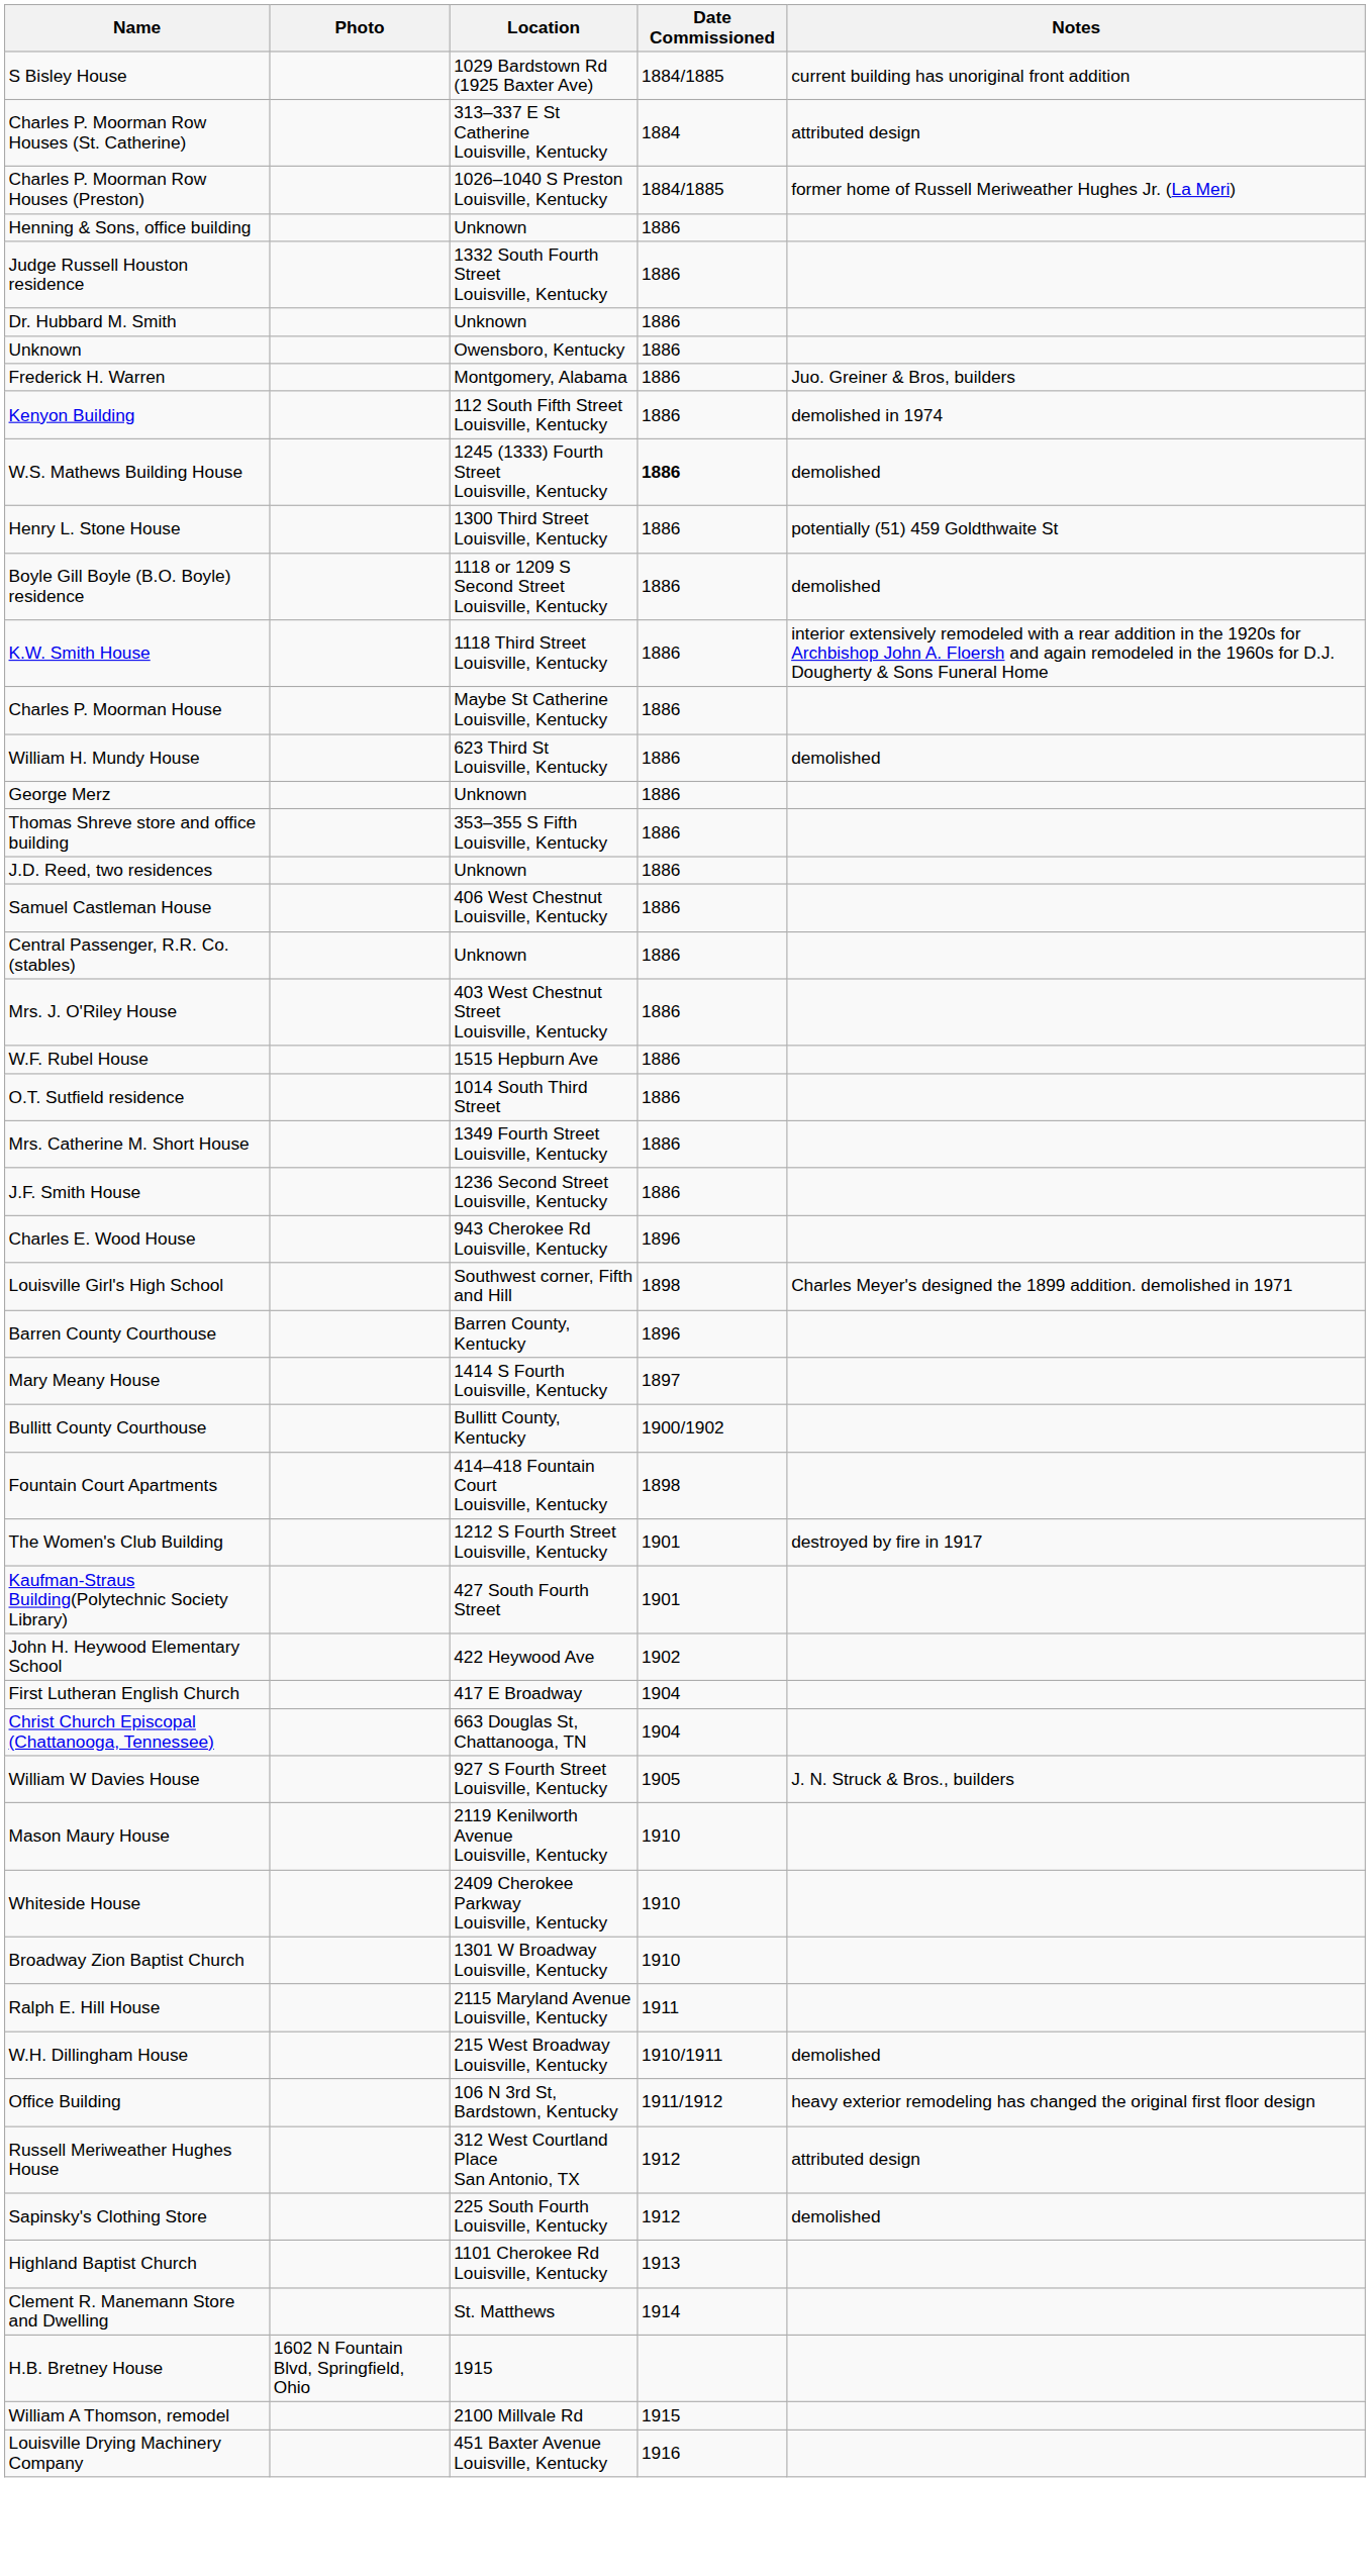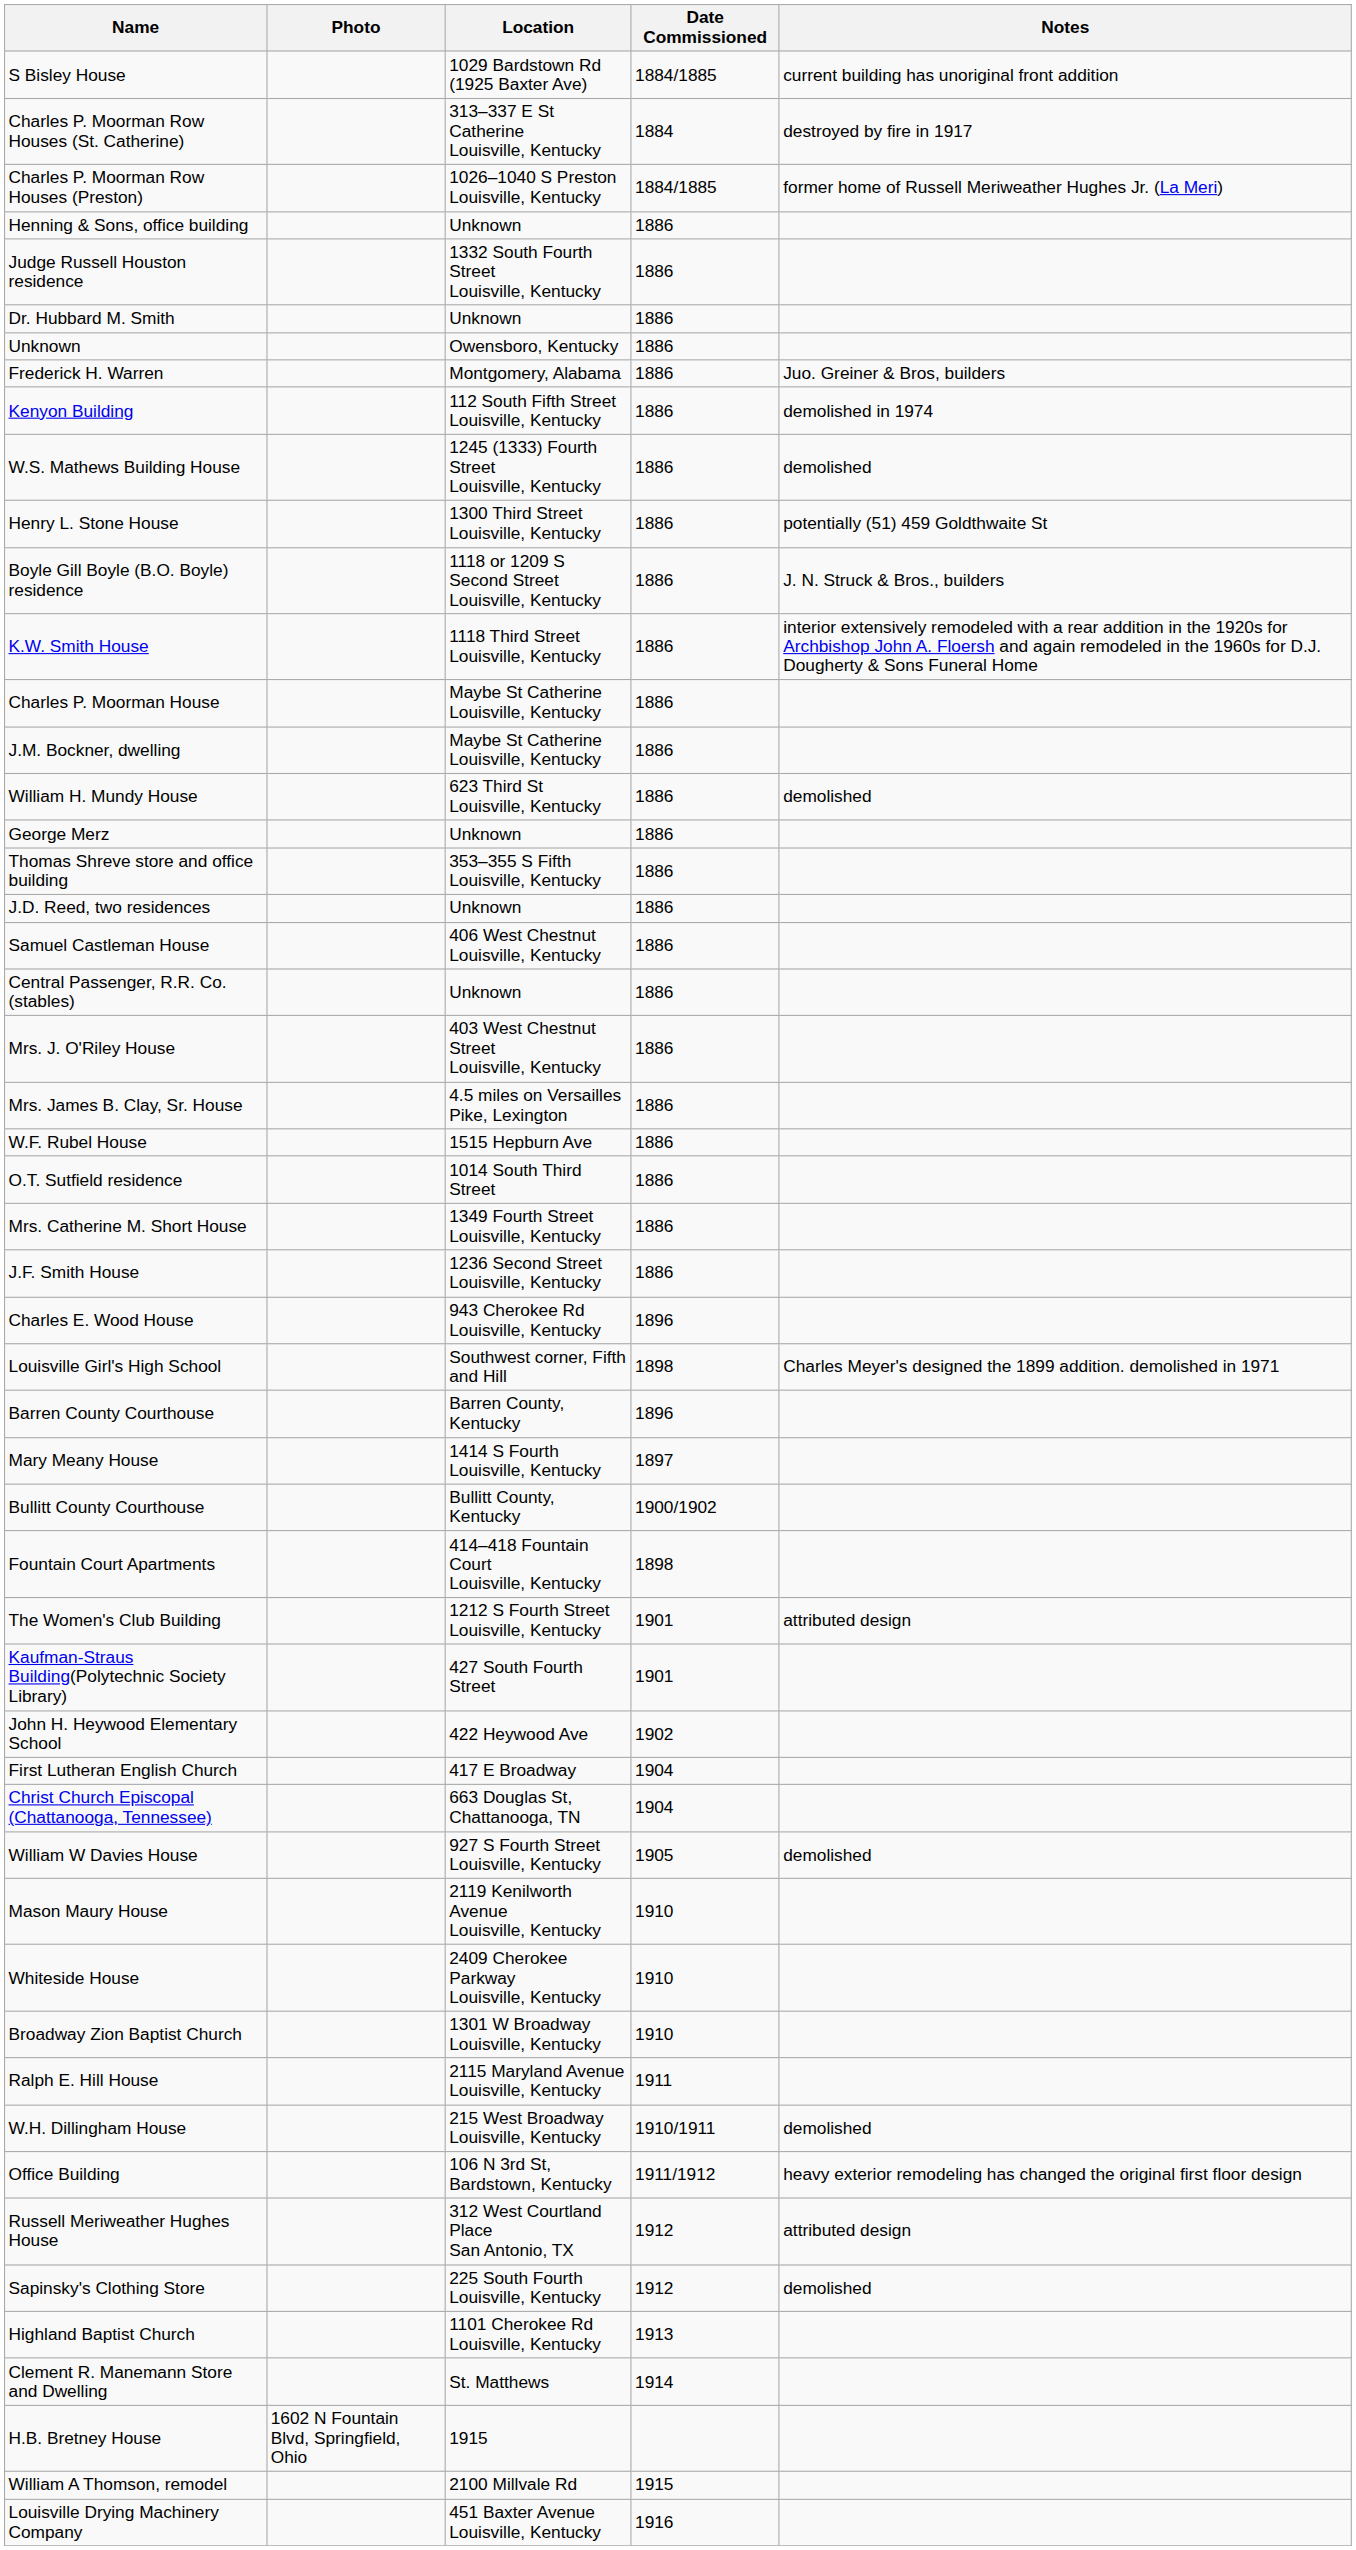 <table class="wikitable sortable">
 <tr>
 <th>Name</th>
 <th>Photo</th>
 <th>Location</th>
 <th>Date Commissioned</th>
 <th>Notes</th>
 </tr>
 <tr>
 <td>S Bisley House</td>
 <td></td>
 <td>1029 Bardstown Rd (1925 Baxter Ave)</td>
 <td>1884/1885</td>
 <td>current building has unoriginal front addition</td>
 </tr>
 <tr>
 <td>Charles P. Moorman Row Houses (St. Catherine)</td>
 <td></td>
 <td>313–337 E St Catherine <br>Louisville, Kentucky</td>
 <td>1884</td>
-<td>attributed design</td>
+<td>destroyed by fire in 1917</td>
 </tr>
 <tr>
 <td>Charles P. Moorman Row Houses (Preston)</td>
 <td></td>
 <td>1026–1040 S Preston <br>Louisville, Kentucky</td>
 <td>1884/1885</td>
 <td>former home of Russell Meriweather Hughes Jr. (<a href='#'>La Meri</a>)</td>
 </tr>
 <tr>
 <td>Henning & Sons, office building</td>
 <td></td>
 <td>Unknown</td>
 <td>1886</td>
 <td></td>
 </tr>
 <tr>
 <td>Judge Russell Houston residence</td>
 <td></td>
 <td 1436>1332 South Fourth Street <br>Louisville, Kentucky</td>
 <td>1886</td>
 <td></td>
 </tr>
 <tr>
 <td>Dr. Hubbard M. Smith</td>
 <td></td>
 <td>Unknown</td>
 <td>1886</td>
 <td></td>
 </tr>
 <tr>
 <td>Unknown</td>
 <td></td>
 <td>Owensboro, Kentucky</td>
 <td>1886</td>
 <td></td>
 </tr>
 <tr>
 <td>Frederick H. Warren</td>
 <td></td>
 <td>Montgomery, Alabama</td>
 <td>1886</td>
 <td>Juo. Greiner & Bros, builders</td>
 </tr>
 <tr>
 <td><a href='#'>Kenyon Building</a></td>
 <td></td>
 <td>112 South Fifth Street <br>Louisville, Kentucky</td>
 <td>1886</td>
 <td>demolished in 1974</td>
 </tr>
 <tr>
 <td>W.S. Mathews Building House</td>
 <td></td>
 <td>1245 (1333) Fourth Street <br>Louisville, Kentucky</td>
-<td><strong>1886</strong></td>
+<td>1886</td>
 <td>demolished</td>
 </tr>
 <tr>
 <td>Henry L. Stone House</td>
 <td></td>
 <td>1300 Third Street <br>Louisville, Kentucky</td>
 <td>1886</td>
 <td> potentially (51) 459 Goldthwaite St</td>
 </tr>
 <tr>
 <td>Boyle Gill Boyle (B.O. Boyle) residence</td>
 <td></td>
 <td>1118 or 1209 S Second Street <br>Louisville, Kentucky</td>
 <td>1886</td>
-<td>demolished</td>
+<td>J. N. Struck & Bros., builders</td>
 </tr>
 <tr>
 <td><a href='#'>K.W. Smith House</a></td>
 <td></td>
 <td>1118 Third Street <br>Louisville, Kentucky</td>
 <td>1886</td>
 <td>interior extensively remodeled with a rear addition in the 1920s for <a href='#'>Archbishop John A. Floersh</a> and again remodeled in the 1960s for D.J. Dougherty & Sons Funeral Home</td>
 </tr>
 <tr>
 <td>Charles P. Moorman House</td>
+<td></td>
+<td>Maybe St Catherine<br>Louisville, Kentucky</td>
+<td>1886</td>
+<td></td>
+</tr>
+<tr>
+<td>J.M. Bockner, dwelling</td>
 <td></td>
 <td>Maybe St Catherine<br>Louisville, Kentucky</td>
 <td>1886</td>
 <td></td>
 </tr>
 <tr>
 <td>William H. Mundy House</td>
 <td></td>
 <td>623 Third St<br>Louisville, Kentucky</td>
 <td>1886</td>
 <td>demolished</td>
 </tr>
 <tr>
 <td>George Merz</td>
 <td></td>
 <td>Unknown</td>
 <td>1886</td>
 <td></td>
 </tr>
 <tr>
 <td>Thomas Shreve store and office building</td>
 <td></td>
 <td>353–355 S Fifth<br>Louisville, Kentucky</td>
 <td>1886</td>
 <td></td>
 </tr>
 <tr>
 <td>J.D. Reed, two residences</td>
 <td></td>
 <td>Unknown</td>
 <td>1886</td>
 <td></td>
 </tr>
 <tr>
 <td>Samuel Castleman House</td>
 <td></td>
 <td>406 West Chestnut<br>Louisville, Kentucky</td>
 <td>1886</td>
 <td></td>
 </tr>
 <tr>
 <td>Central Passenger, R.R. Co. (stables)</td>
 <td></td>
 <td>Unknown</td>
 <td>1886</td>
 <td></td>
 </tr>
 <tr>
 <td>Mrs. J. O'Riley House</td>
 <td></td>
 <td>403 West Chestnut Street<br>Louisville, Kentucky</td>
+<td>1886</td>
+<td></td>
+</tr>
+<tr>
+<td>Mrs. James B. Clay, Sr. House</td>
+<td></td>
+<td>4.5 miles on Versailles Pike, Lexington</td>
 <td>1886</td>
 <td></td>
 </tr>
 <tr>
 <td>W.F. Rubel House</td>
 <td></td>
 <td>1515 Hepburn Ave</td>
 <td>1886</td>
 <td></td>
 </tr>
 <tr>
 <td>O.T. Sutfield residence</td>
 <td></td>
 <td>1014 South Third Street</td>
 <td>1886</td>
 <td></td>
 </tr>
 <tr>
 <td>Mrs. Catherine M. Short House</td>
 <td></td>
 <td>1349 Fourth Street<br>Louisville, Kentucky</td>
 <td>1886</td>
 <td></td>
 </tr>
 <tr>
 <td>J.F. Smith House</td>
 <td></td>
 <td>1236 Second Street<br>Louisville, Kentucky</td>
 <td>1886</td>
 <td></td>
 </tr>
 <tr>
 <td>Charles E. Wood House</td>
 <td></td>
 <td>943 Cherokee Rd<br>Louisville, Kentucky</td>
 <td>1896</td>
 <td></td>
 </tr>
 <tr>
 <td>Louisville Girl's High School</td>
 <td></td>
 <td>Southwest corner, Fifth and Hill</td>
 <td>1898</td>
 <td>Charles Meyer's designed the 1899 addition. demolished in 1971</td>
 </tr>
 <tr>
 <td>Barren County Courthouse</td>
 <td></td>
 <td>Barren County, Kentucky</td>
 <td>1896</td>
 <td></td>
 </tr>
 <tr>
 <td>Mary Meany House</td>
 <td></td>
 <td>1414 S Fourth<br>Louisville, Kentucky</td>
 <td>1897</td>
 <td></td>
 </tr>
 <tr>
 <td>Bullitt County Courthouse</td>
 <td></td>
 <td>Bullitt County, Kentucky</td>
 <td>1900/1902</td>
 <td></td>
 </tr>
 <tr>
 <td>Fountain Court Apartments</td>
 <td></td>
 <td>414–418 Fountain Court<br>Louisville, Kentucky</td>
 <td>1898</td>
 <td></td>
 </tr>
 <tr>
 <td>The Women's Club Building</td>
 <td></td>
 <td>1212 S Fourth Street<br>Louisville, Kentucky</td>
 <td>1901</td>
-<td>destroyed by fire in 1917</td>
+<td>attributed design</td>
 </tr>
 <tr>
 <td><a href='#'> Kaufman-Straus Building</a>(Polytechnic Society Library)</td>
 <td></td>
 <td>427 South Fourth Street</td>
 <td>1901</td>
 <td></td>
 </tr>
 <tr>
 <td>John H. Heywood Elementary School</td>
 <td></td>
 <td>422 Heywood Ave</td>
 <td>1902</td>
 <td></td>
 </tr>
 <tr>
 <td>First Lutheran English Church</td>
 <td></td>
 <td>417 E Broadway</td>
 <td>1904</td>
 <td></td>
 </tr>
 <tr>
 <td><a href='#'>Christ Church Episcopal (Chattanooga, Tennessee)</a></td>
 <td></td>
 <td>663 Douglas St, Chattanooga, TN</td>
 <td>1904</td>
 <td></td>
 </tr>
 <tr>
 <td>William W Davies House</td>
 <td></td>
 <td>927 S Fourth Street<br>Louisville, Kentucky</td>
 <td>1905</td>
-<td>J. N. Struck & Bros., builders</td>
+<td>demolished</td>
 </tr>
 <tr>
 <td>Mason Maury House</td>
 <td></td>
 <td>2119 Kenilworth Avenue<br>Louisville, Kentucky</td>
 <td>1910</td>
 <td></td>
 </tr>
 <tr>
 <td>Whiteside House</td>
 <td></td>
 <td>2409 Cherokee Parkway<br>Louisville, Kentucky</td>
 <td>1910</td>
 <td></td>
 </tr>
 <tr>
 <td>Broadway Zion Baptist Church</td>
 <td></td>
 <td>1301 W Broadway<br>Louisville, Kentucky</td>
 <td>1910</td>
 <td></td>
 </tr>
 <tr>
 <td>Ralph E. Hill House</td>
 <td></td>
 <td>2115 Maryland Avenue<br>Louisville, Kentucky</td>
 <td>1911</td>
 <td></td>
 </tr>
 <tr>
 <td>W.H. Dillingham House</td>
 <td></td>
 <td>215 West Broadway<br>Louisville, Kentucky</td>
 <td>1910/1911</td>
 <td>demolished</td>
 </tr>
 <tr>
 <td>Office Building</td>
 <td></td>
 <td>106 N 3rd St, Bardstown, Kentucky</td>
 <td>1911/1912</td>
 <td>heavy exterior remodeling has changed the original first floor design</td>
 </tr>
 <tr>
 <td>Russell Meriweather Hughes House</td>
 <td></td>
 <td>312 West Courtland Place<br>San Antonio, TX</td>
 <td>1912</td>
 <td>attributed design</td>
 </tr>
 <tr>
 <td>Sapinsky's Clothing Store</td>
 <td></td>
 <td>225 South Fourth<br>Louisville, Kentucky</td>
 <td>1912</td>
 <td>demolished</td>
 </tr>
 <tr>
 <td>Highland Baptist Church</td>
 <td></td>
 <td>1101 Cherokee Rd<br>Louisville, Kentucky</td>
 <td>1913</td>
 <td></td>
 </tr>
 <tr>
 <td>Clement R. Manemann Store and Dwelling</td>
 <td></td>
 <td>St. Matthews</td>
 <td>1914</td>
 <td></td>
 </tr>
 <tr>
 <td>H.B. Bretney House</td>
 <td>1602 N Fountain Blvd, Springfield, Ohio</td>
 <td>1915</td>
 <td></td>
 </tr>
 <tr>
 <td>William A Thomson, remodel</td>
 <td></td>
 <td>2100 Millvale Rd</td>
 <td>1915</td>
 <td></td>
 </tr>
 <tr>
 <td>Louisville Drying Machinery Company</td>
 <td></td>
 <td>451 Baxter Avenue<br>Louisville, Kentucky</td>
 <td>1916</td>
 <td></td>
 </tr>
 </table>
